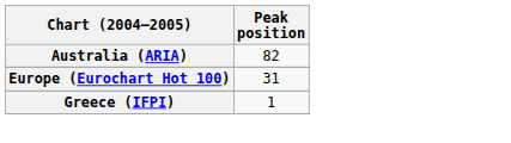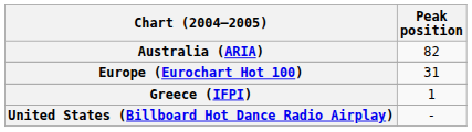 <table class="wikitable sortable plainrowheaders" style="text-align:center">
 <tr>
 <th scope="col">Chart (2004–2005)</th>
 <th scope="col">Peak<br>position</th>
 </tr>
 <tr>
 <th scope="row">Australia (<a href='#'>ARIA</a>)</th>
 <td>82</td>
 </tr>
 <tr>
 </tr>
 <tr>
 </tr>
 <tr>
 </tr>
 <tr>
 </tr>
 <tr>
 </tr>
 <tr>
 <th scope="row">Europe (<a href='#'>Eurochart Hot 100</a>)</th>
 <td style="text-align:center;">31</td>
 </tr>
 <tr>
 </tr>
 <tr>
 <th scope="row">Greece (<a href='#'>IFPI</a>)</th>
 <td style="text-align:center;">1</td>
 </tr>
 <tr>
 </tr>
 <tr>
 </tr>
 <tr>
 </tr>
 <tr>
 </tr>
+<tr>
+<th scope="row">United States (<a href='#'>Billboard Hot Dance Radio Airplay</a>)</th>
+<td style="text-align:center;">-</td>
+</tr>
 </table>
